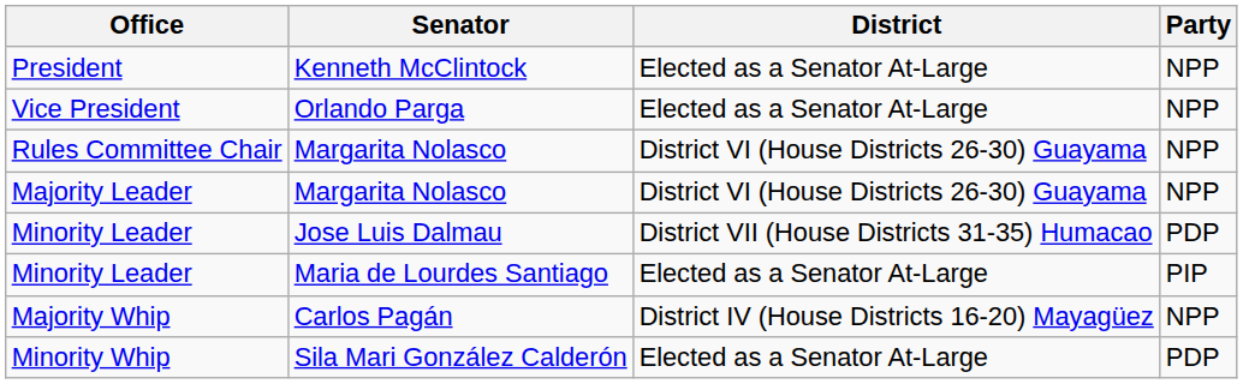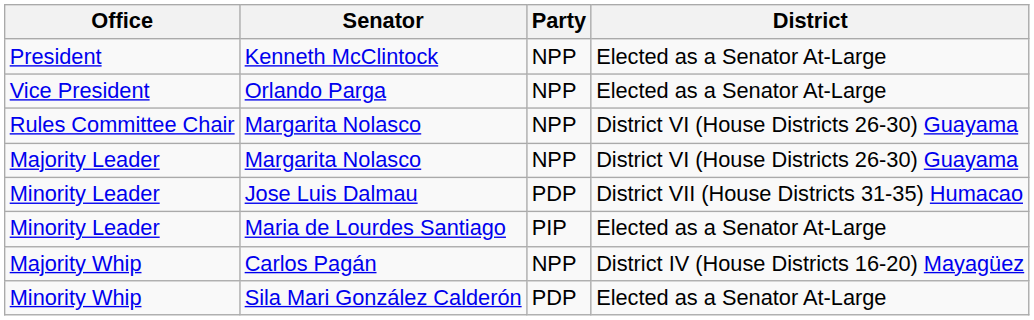 <table class="wikitable">
 <tr>
 <th>Office</th>
 <th>Senator</th>
+<th>Party</th>
 <th>District</th>
-<th>Party</th>
 </tr>
 <tr>
 <td><a href='#'>President</a></td>
 <td><a href='#'>Kenneth McClintock</a></td>
+<td>NPP</td>
 <td>Elected as a Senator At-Large</td>
-<td>NPP</td>
 </tr>
 <tr>
 <td><a href='#'>Vice President</a></td>
 <td><a href='#'>Orlando Parga</a></td>
+<td>NPP</td>
 <td>Elected as a Senator At-Large</td>
-<td>NPP</td>
 </tr>
 <tr>
 <td><a href='#'>Rules Committee Chair</a></td>
 <td><a href='#'>Margarita Nolasco</a></td>
+<td>NPP</td>
 <td>District VI (House Districts 26-30) <a href='#'>Guayama</a></td>
-<td>NPP</td>
 </tr>
 <tr>
 <td><a href='#'>Majority Leader</a></td>
 <td><a href='#'>Margarita Nolasco</a></td>
+<td>NPP</td>
 <td>District VI (House Districts 26-30) <a href='#'>Guayama</a></td>
-<td>NPP</td>
 </tr>
 <tr>
 <td><a href='#'>Minority Leader</a></td>
 <td><a href='#'>Jose Luis Dalmau</a></td>
+<td>PDP</td>
 <td>District VII (House Districts 31-35) <a href='#'>Humacao</a></td>
-<td>PDP</td>
 </tr>
 <tr>
 <td><a href='#'>Minority Leader</a></td>
 <td><a href='#'>Maria de Lourdes Santiago</a></td>
+<td>PIP</td>
 <td>Elected as a Senator At-Large</td>
-<td>PIP</td>
 </tr>
 <tr>
 <td><a href='#'>Majority Whip</a></td>
 <td><a href='#'>Carlos Pagán</a></td>
+<td>NPP</td>
 <td>District IV (House Districts 16-20) <a href='#'>Mayagüez</a></td>
-<td>NPP</td>
 </tr>
 <tr>
 <td><a href='#'>Minority Whip</a></td>
 <td><a href='#'>Sila Mari González Calderón</a></td>
+<td>PDP</td>
 <td>Elected as a Senator At-Large</td>
-<td>PDP</td>
 </tr>
 </table>
